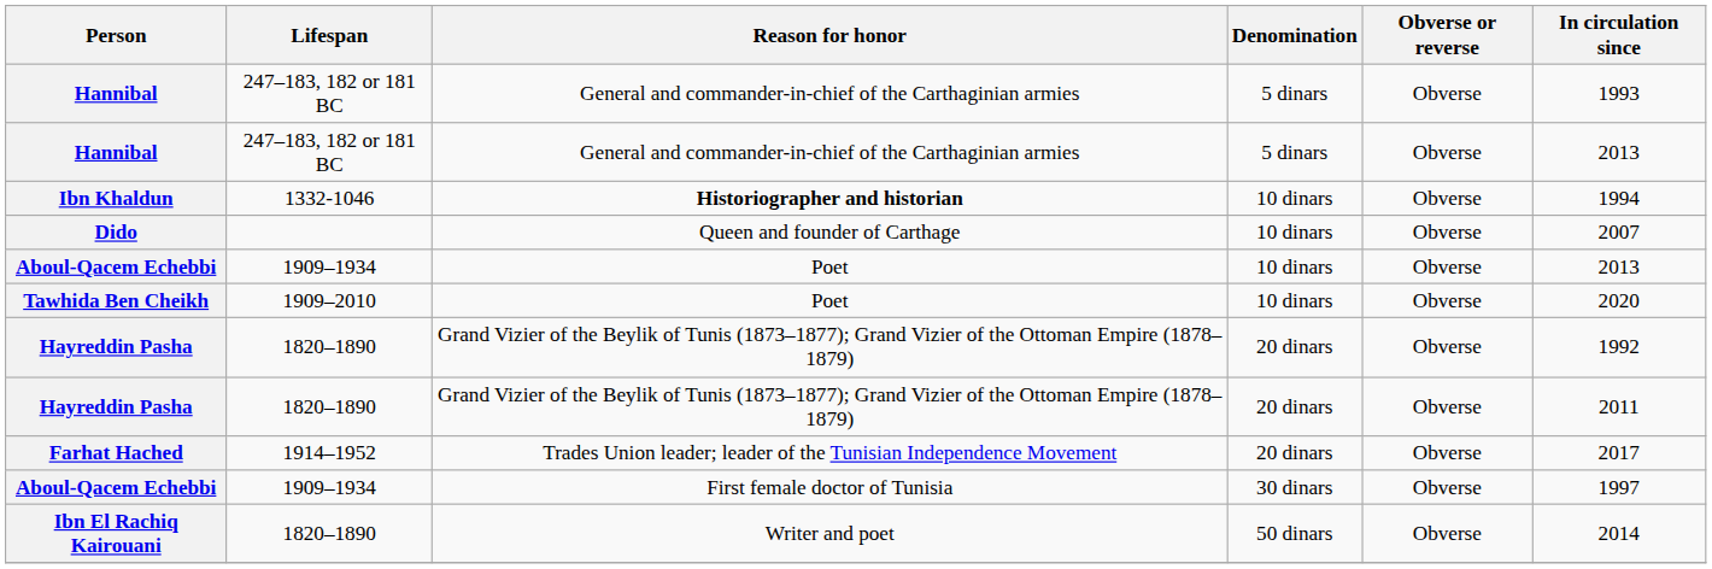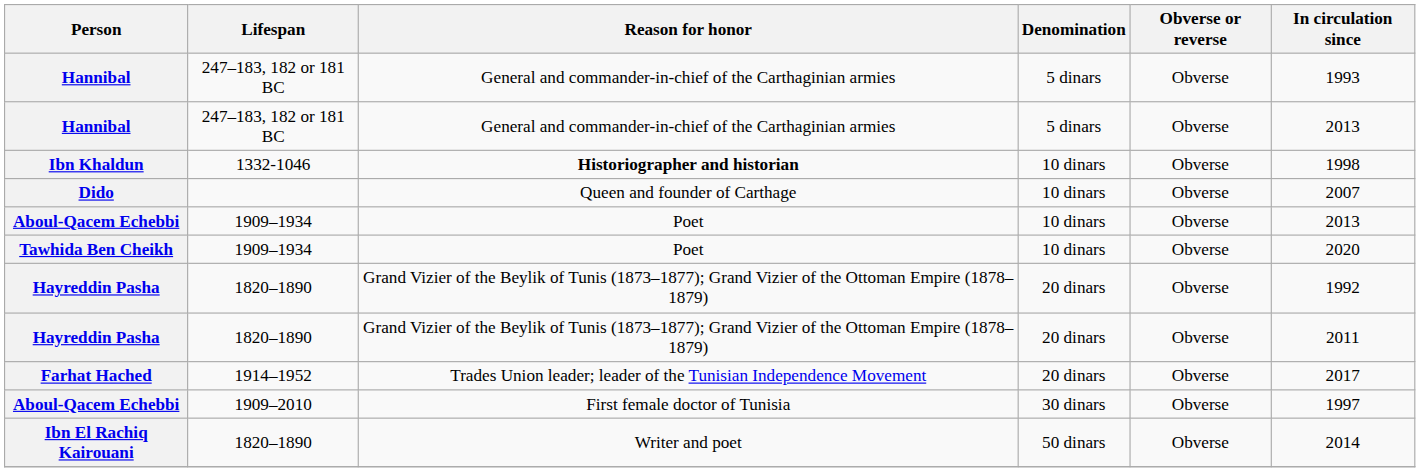 <table class="wikitable" style="font-size: 95%; text-align:center;">
 <tr>
 <th>Person</th>
 <th>Lifespan</th>
 <th>Reason for honor</th>
 <th>Denomination</th>
 <th>Obverse or reverse</th>
 <th>In circulation since</th>
 </tr>
 <tr>
 <th><a href='#'>Hannibal</a></th>
 <td>247–183, 182 or 181 BC</td>
 <td>General and commander-in-chief of the Carthaginian armies</td>
 <td>5 dinars</td>
 <td>Obverse</td>
 <td>1993</td>
 </tr>
 <tr>
 <th><a href='#'>Hannibal</a></th>
 <td>247–183, 182 or 181 BC</td>
 <td>General and commander-in-chief of the Carthaginian armies</td>
 <td>5 dinars</td>
 <td>Obverse</td>
 <td>2013</td>
 </tr>
 <tr>
 <th><a href='#'>Ibn Khaldun</a></th>
 <td>1332-1046</td>
 <td><strong>Historiographer and historian</strong></td>
 <td>10 dinars</td>
 <td>Obverse</td>
-<td>1994</td>
+<td>1998</td>
 </tr>
 <tr>
 <th><a href='#'>Dido</a></th>
 <td></td>
 <td>Queen and founder of Carthage</td>
 <td>10 dinars</td>
 <td>Obverse</td>
 <td>2007</td>
 </tr>
 <tr>
 <th><a href='#'>Aboul-Qacem Echebbi</a></th>
 <td>1909–1934</td>
 <td>Poet</td>
 <td>10 dinars</td>
 <td>Obverse</td>
 <td>2013</td>
 </tr>
 <tr>
 <th><a href='#'>Tawhida Ben Cheikh</a></th>
-<td>1909–2010</td>
+<td>1909–1934</td>
 <td>Poet</td>
 <td>10 dinars</td>
 <td>Obverse</td>
 <td>2020</td>
 </tr>
 <tr>
 <th><a href='#'>Hayreddin Pasha</a></th>
 <td>1820–1890</td>
 <td>Grand Vizier of the Beylik of Tunis (1873–1877); Grand Vizier of the Ottoman Empire (1878–1879)</td>
 <td>20 dinars</td>
 <td>Obverse</td>
 <td>1992</td>
 </tr>
 <tr>
 <th><a href='#'>Hayreddin Pasha</a></th>
 <td>1820–1890</td>
 <td>Grand Vizier of the Beylik of Tunis (1873–1877); Grand Vizier of the Ottoman Empire (1878–1879)</td>
 <td>20 dinars</td>
 <td>Obverse</td>
 <td>2011</td>
 </tr>
 <tr>
 <th><a href='#'>Farhat Hached</a></th>
 <td>1914–1952</td>
 <td>Trades Union leader; leader of the <a href='#'>Tunisian Independence Movement</a></td>
 <td>20 dinars</td>
 <td>Obverse</td>
 <td>2017</td>
 </tr>
 <tr>
 <th><a href='#'>Aboul-Qacem Echebbi</a></th>
-<td>1909–1934</td>
+<td>1909–2010</td>
 <td>First female doctor of Tunisia</td>
 <td>30 dinars</td>
 <td>Obverse</td>
 <td>1997</td>
 </tr>
 <tr>
 <th><a href='#'>Ibn El Rachiq Kairouani</a></th>
 <td>1820–1890</td>
 <td>Writer and poet</td>
 <td>50 dinars</td>
 <td>Obverse</td>
 <td>2014</td>
 </tr>
 <tr>
 </tr>
 </table>
